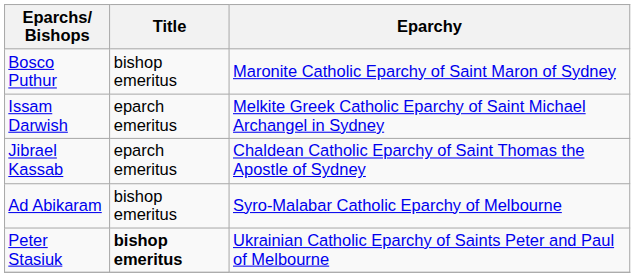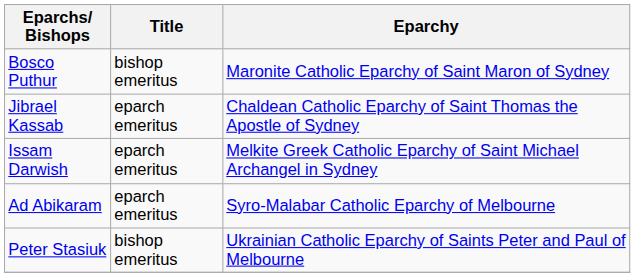 <table class="wikitable sortable">
 <tr>
 <th>Eparchs/<br>Bishops</th>
 <th>Title</th>
 <th>Eparchy</th>
 </tr>
 <tr>
 <td><a href='#'>Bosco Puthur</a></td>
 <td>bishop emeritus</td>
 <td><a href='#'>Maronite Catholic Eparchy of Saint Maron of Sydney</a></td>
 </tr>
 <tr>
+<td><a href='#'>Jibrael Kassab</a></td>
+<td>eparch emeritus</td>
+<td><a href='#'>Chaldean Catholic Eparchy of Saint Thomas the Apostle of Sydney</a></td>
+</tr>
+<tr>
 <td><a href='#'>Issam Darwish</a></td>
 <td>eparch emeritus</td>
 <td><a href='#'>Melkite Greek Catholic Eparchy of Saint Michael Archangel in Sydney</a></td>
 </tr>
 <tr>
-<td><a href='#'>Jibrael Kassab</a></td>
+<td><a href='#'>Ad Abikaram</a></td>
 <td>eparch emeritus</td>
-<td><a href='#'>Chaldean Catholic Eparchy of Saint Thomas the Apostle of Sydney</a></td>
-</tr>
-<tr>
-<td><a href='#'>Ad Abikaram</a></td>
-<td>bishop emeritus</td>
 <td><a href='#'>Syro-Malabar Catholic Eparchy of Melbourne</a></td>
 </tr>
 <tr>
 <td><a href='#'>Peter Stasiuk</a></td>
-<td><strong>bishop emeritus</strong></td>
+<td>bishop emeritus</td>
 <td><a href='#'>Ukrainian Catholic Eparchy of Saints Peter and Paul of Melbourne</a></td>
 </tr>
 <tr>
 </tr>
 </table>
